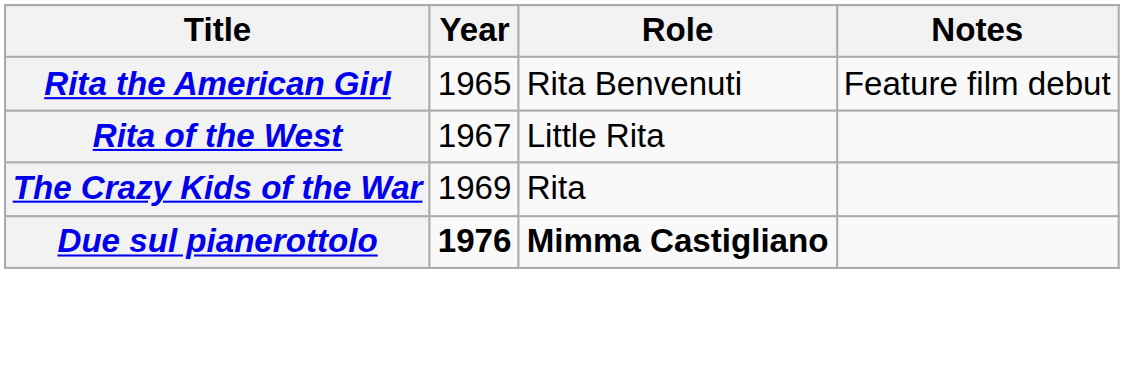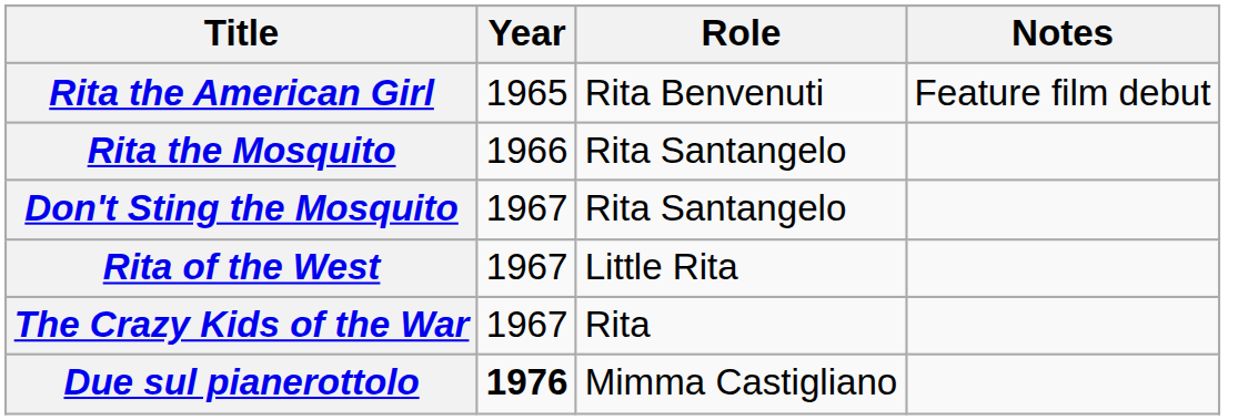 <table class="wikitable">
 <tr>
 </tr>
 <tr>
 <th>Title</th>
 <th>Year</th>
 <th>Role</th>
 <th>Notes</th>
 </tr>
 <tr>
 <th><em><a href='#'>Rita the American Girl</a></em></th>
 <td>1965</td>
 <td>Rita Benvenuti</td>
 <td>Feature film debut</td>
 </tr>
 <tr>
+<th><em><a href='#'>Rita the Mosquito</a></em></th>
+<td>1966</td>
+<td>Rita Santangelo</td>
+<td></td>
+</tr>
+<tr>
+<th><em><a href='#'>Don't Sting the Mosquito</a></em></th>
+<td>1967</td>
+<td>Rita Santangelo</td>
+<td></td>
+</tr>
+<tr>
 <th><em><a href='#'>Rita of the West</a></em></th>
 <td>1967</td>
 <td>Little Rita</td>
 <td></td>
 </tr>
 <tr>
 <th><em><a href='#'>The Crazy Kids of the War</a></em></th>
-<td>1969</td>
+<td>1967</td>
 <td>Rita</td>
 <td></td>
 </tr>
 <tr>
 <th><em><a href='#'>Due sul pianerottolo</a></em></th>
 <td><strong>1976</strong></td>
-<td><strong>Mimma Castigliano</strong></td>
+<td>Mimma Castigliano</td>
 <td></td>
 </tr>
 </table>
